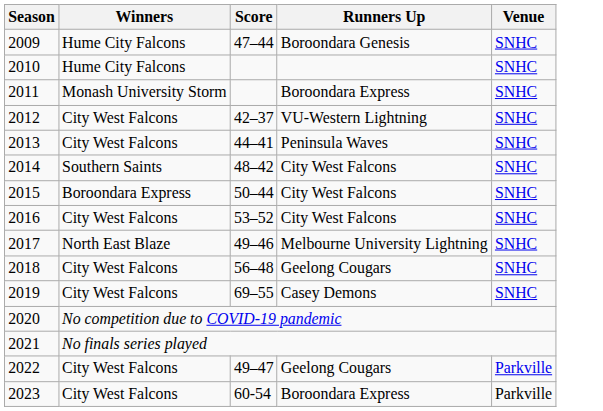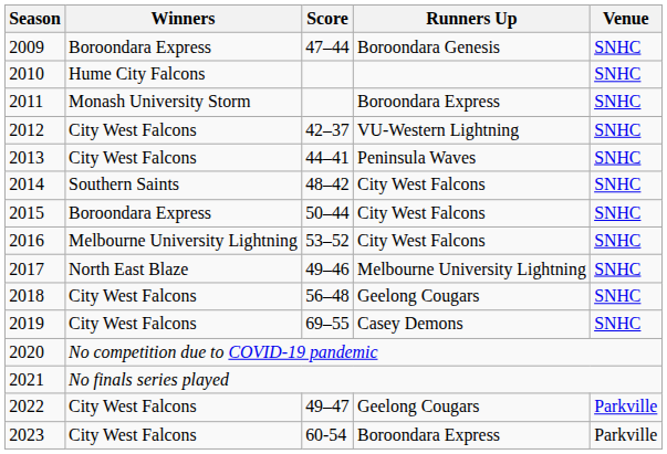 <table class="wikitable collapsible">
 <tr>
 <th>Season</th>
 <th>Winners</th>
 <th>Score</th>
 <th>Runners Up</th>
 <th>Venue</th>
 </tr>
 <tr>
 <td>2009 </td>
-<td>Hume City Falcons</td>
+<td>Boroondara Express</td>
 <td>47–44</td>
 <td>Boroondara Genesis</td>
 <td><a href='#'>SNHC</a></td>
 </tr>
 <tr>
 <td>2010 </td>
 <td>Hume City Falcons</td>
 <td></td>
 <td></td>
 <td><a href='#'>SNHC</a></td>
 </tr>
 <tr>
 <td>2011 </td>
 <td>Monash University Storm</td>
 <td></td>
 <td>Boroondara Express</td>
 <td><a href='#'>SNHC</a></td>
 </tr>
 <tr>
 <td>2012 </td>
 <td>City West Falcons</td>
 <td>42–37</td>
 <td>VU-Western Lightning</td>
 <td><a href='#'>SNHC</a></td>
 </tr>
 <tr>
 <td>2013 </td>
 <td>City West Falcons</td>
 <td>44–41</td>
 <td>Peninsula Waves</td>
 <td><a href='#'>SNHC</a></td>
 </tr>
 <tr>
 <td>2014 </td>
 <td>Southern Saints</td>
 <td>48–42</td>
 <td>City West Falcons</td>
 <td><a href='#'>SNHC</a></td>
 </tr>
 <tr>
 <td>2015 </td>
 <td>Boroondara Express</td>
 <td>50–44</td>
 <td>City West Falcons</td>
 <td><a href='#'>SNHC</a></td>
 </tr>
 <tr>
 <td>2016 </td>
-<td>City West Falcons</td>
+<td>Melbourne University Lightning</td>
 <td>53–52</td>
 <td>City West Falcons</td>
 <td><a href='#'>SNHC</a></td>
 </tr>
 <tr>
 <td>2017 </td>
 <td>North East Blaze</td>
 <td>49–46</td>
 <td>Melbourne University Lightning</td>
 <td><a href='#'>SNHC</a></td>
 </tr>
 <tr>
 <td>2018 </td>
 <td>City West Falcons</td>
 <td>56–48</td>
 <td>Geelong Cougars</td>
 <td><a href='#'>SNHC</a></td>
 </tr>
 <tr>
 <td>2019 </td>
 <td>City West Falcons</td>
 <td>69–55</td>
 <td>Casey Demons</td>
 <td><a href='#'>SNHC</a></td>
 </tr>
 <tr>
 <td>2020</td>
 <td colspan=4><em>No competition due to <a href='#'>COVID-19 pandemic</a></em></td>
 </tr>
 <tr>
 <td>2021</td>
 <td colspan=4><em>No finals series played</em></td>
 </tr>
 <tr>
 <td>2022</td>
 <td>City West Falcons</td>
 <td>49–47</td>
 <td>Geelong Cougars</td>
 <td><a href='#'>Parkville</a></td>
 </tr>
 <tr>
 <td>2023</td>
 <td>City West Falcons</td>
 <td>60-54</td>
 <td>Boroondara Express</td>
 <td>Parkville</td>
 </tr>
 </table>
